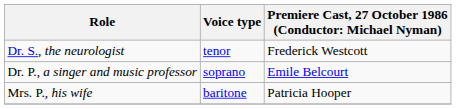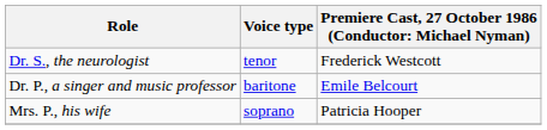 <table class="wikitable">
 <tr>
 <th>Role</th>
 <th>Voice type</th>
 <th>Premiere Cast,  27 October 1986 <br>(Conductor: Michael Nyman)</th>
 </tr>
 <tr>
 <td><a href='#'>Dr. S.</a>, <em>the neurologist</em></td>
 <td><a href='#'>tenor</a></td>
 <td>Frederick Westcott</td>
 </tr>
 <tr>
 <td>Dr. P., <em>a singer and music professor</em></td>
-<td><a href='#'>soprano</a></td>
+<td><a href='#'>baritone</a></td>
 <td><a href='#'>Emile Belcourt</a></td>
 </tr>
 <tr>
 <td>Mrs. P., <em>his wife</em></td>
-<td><a href='#'>baritone</a></td>
+<td><a href='#'>soprano</a></td>
 <td>Patricia Hooper</td>
 </tr>
 <tr>
 </tr>
 </table>
